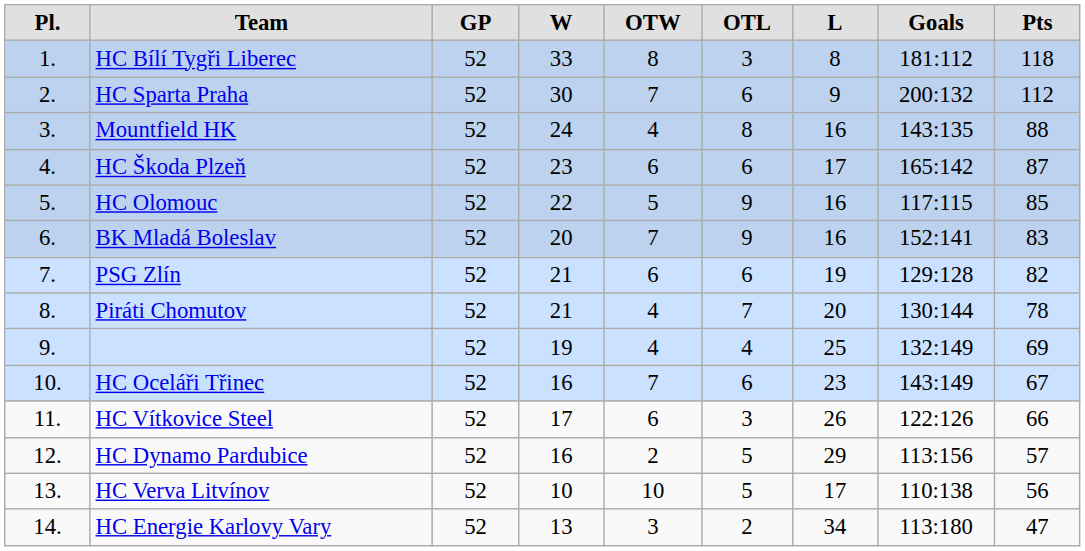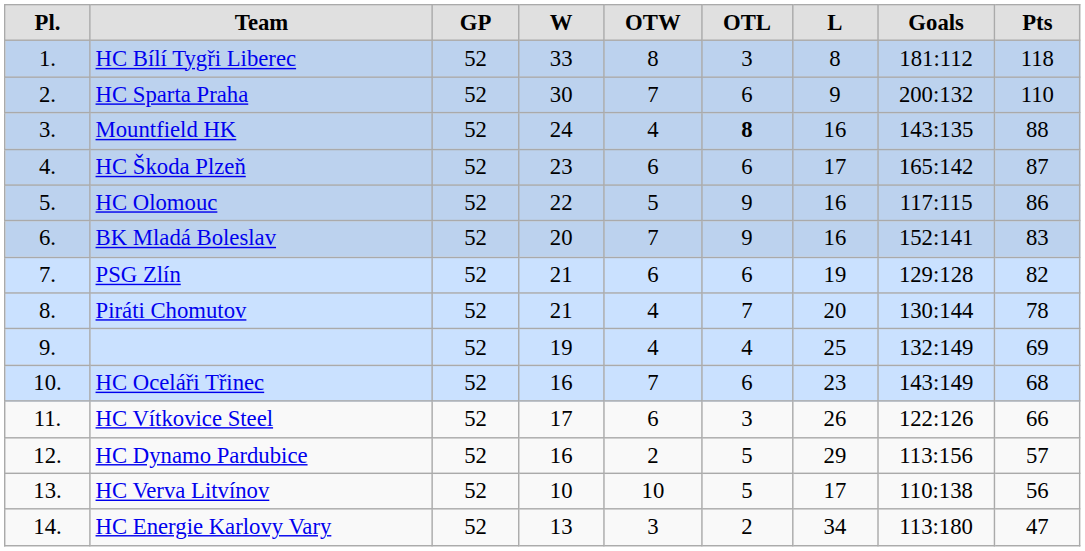 <table class="wikitable" style="width:60%; text-align: center">
 <tr style="font-weight:bold; background-color:#e0e0e0">
 <td width="5%">Pl.</td>
 <td width="20%">Team</td>
 <td width="5%">GP</td>
 <td width="5%">W</td>
 <td width="5%">OTW</td>
 <td width="5%">OTL</td>
 <td width="5%">L</td>
 <td width="5%">Goals</td>
 <td width="5%">Pts</td>
 </tr>
 <tr style="background-color:#BCD2EE">
 <td>1.</td>
 <td style="text-align: left"><a href='#'>HC Bílí Tygři Liberec</a></td>
 <td>52</td>
 <td>33</td>
 <td>8</td>
 <td>3</td>
 <td>8</td>
 <td>181:112</td>
 <td>118</td>
 </tr>
 <tr style="background-color:#BCD2EE">
 <td>2.</td>
 <td style="text-align: left"><a href='#'>HC Sparta Praha</a></td>
 <td>52</td>
 <td>30</td>
 <td>7</td>
 <td>6</td>
 <td>9</td>
 <td>200:132</td>
-<td>112</td>
+<td>110</td>
 </tr>
 <tr style="background-color:#BCD2EE">
 <td>3.</td>
 <td style="text-align: left"><a href='#'>Mountfield HK</a></td>
 <td>52</td>
 <td>24</td>
 <td>4</td>
-<td>8</td>
+<td><strong>8</strong></td>
 <td>16</td>
 <td>143:135</td>
 <td>88</td>
 </tr>
 <tr style="background-color:#BCD2EE">
 <td>4.</td>
 <td style="text-align: left"><a href='#'>HC Škoda Plzeň</a></td>
 <td>52</td>
 <td>23</td>
 <td>6</td>
 <td>6</td>
 <td>17</td>
 <td>165:142</td>
 <td>87</td>
 </tr>
 <tr style="background-color:#BCD2EE">
 <td>5.</td>
 <td style="text-align: left"><a href='#'>HC Olomouc</a></td>
 <td>52</td>
 <td>22</td>
 <td>5</td>
 <td>9</td>
 <td>16</td>
 <td>117:115</td>
-<td>85</td>
+<td>86</td>
 </tr>
 <tr style="background-color:#BCD2EE">
 <td>6.</td>
 <td style="text-align: left"><a href='#'>BK Mladá Boleslav</a></td>
 <td>52</td>
 <td>20</td>
 <td>7</td>
 <td>9</td>
 <td>16</td>
 <td>152:141</td>
 <td>83</td>
 </tr>
 <tr style="background-color:#CAE1FF">
 <td>7.</td>
 <td style="text-align: left"><a href='#'>PSG Zlín</a></td>
 <td>52</td>
 <td>21</td>
 <td>6</td>
 <td>6</td>
 <td>19</td>
 <td>129:128</td>
 <td>82</td>
 </tr>
 <tr style="background-color:#CAE1FF">
 <td>8.</td>
 <td style="text-align: left"><a href='#'>Piráti Chomutov</a></td>
 <td>52</td>
 <td>21</td>
 <td>4</td>
 <td>7</td>
 <td>20</td>
 <td>130:144</td>
 <td>78</td>
 </tr>
 <tr style="background-color:#CAE1FF">
 <td>9.</td>
 <td style="text-align: left"></td>
 <td>52</td>
 <td>19</td>
 <td>4</td>
 <td>4</td>
 <td>25</td>
 <td>132:149</td>
 <td>69</td>
 </tr>
 <tr style="background-color:#CAE1FF">
 <td>10.</td>
 <td style="text-align: left"><a href='#'>HC Oceláři Třinec</a></td>
 <td>52</td>
 <td>16</td>
 <td>7</td>
 <td>6</td>
 <td>23</td>
 <td>143:149</td>
-<td>67</td>
+<td>68</td>
 </tr>
 <tr>
 <td>11.</td>
 <td style="text-align: left"><a href='#'>HC Vítkovice Steel</a></td>
 <td>52</td>
 <td>17</td>
 <td>6</td>
 <td>3</td>
 <td>26</td>
 <td>122:126</td>
 <td>66</td>
 </tr>
 <tr>
 <td>12.</td>
 <td style="text-align: left"><a href='#'>HC Dynamo Pardubice</a></td>
 <td>52</td>
 <td>16</td>
 <td>2</td>
 <td>5</td>
 <td>29</td>
 <td>113:156</td>
 <td>57</td>
 </tr>
 <tr>
 <td>13.</td>
 <td style="text-align: left"><a href='#'>HC Verva Litvínov</a></td>
 <td>52</td>
 <td>10</td>
 <td>10</td>
 <td>5</td>
 <td>17</td>
 <td>110:138</td>
 <td>56</td>
 </tr>
 <tr>
 <td>14.</td>
 <td style="text-align: left"><a href='#'>HC Energie Karlovy Vary</a></td>
 <td>52</td>
 <td>13</td>
 <td>3</td>
 <td>2</td>
 <td>34</td>
 <td>113:180</td>
 <td>47</td>
 </tr>
 </table>
